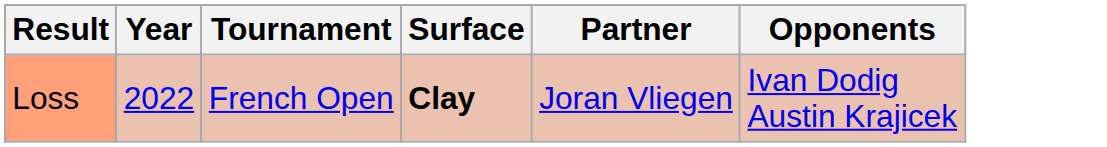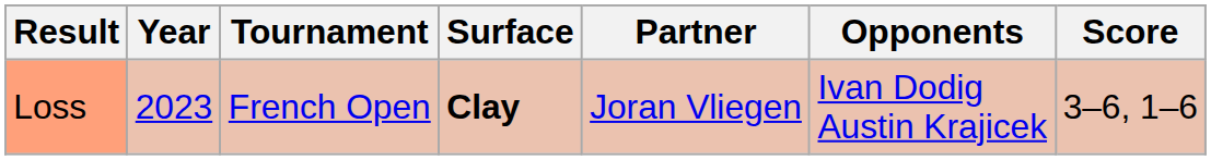 <table class="sortable wikitable">
 <tr>
 <th>Result</th>
 <th>Year</th>
 <th>Tournament</th>
 <th>Surface</th>
 <th>Partner</th>
 <th>Opponents</th>
+<th class="unsortable">Score</th>
 </tr>
 <tr style="background:#EBC2AF;">
 <td bgcolor=ffa07a>Loss</td>
-<td><a href='#'>2022</a></td>
+<td><a href='#'>2023</a></td>
 <td><a href='#'>French Open</a></td>
 <td><strong>Clay</strong></td>
 <td> <a href='#'>Joran Vliegen</a></td>
 <td> <a href='#'>Ivan Dodig</a> <br>  <a href='#'>Austin Krajicek</a></td>
+<td>3–6, 1–6</td>
 </tr>
 </table>
